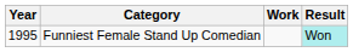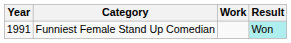 <table class="wikitable">
 <tr>
 <th>Year</th>
 <th>Category</th>
 <th>Work</th>
 <th>Result</th>
 </tr>
 <tr>
-<td>1995</td>
+<td>1991</td>
 <td>Funniest Female Stand Up Comedian</td>
 <td></td>
 <td style="background: paleturquoise;">Won</td>
 </tr>
 </table>
